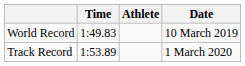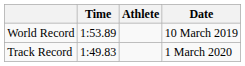 <table class="wikitable">
 <tr>
 <th></th>
 <th>Time</th>
 <th>Athlete</th>
 <th>Date</th>
 </tr>
 <tr>
 <td>World Record</td>
-<td>1:49.83</td>
+<td>1:53.89</td>
 <td></td>
 <td>10 March 2019</td>
 </tr>
 <tr>
 <td>Track Record</td>
-<td>1:53.89</td>
+<td>1:49.83</td>
 <td></td>
 <td>1 March 2020</td>
 </tr>
 </table>
